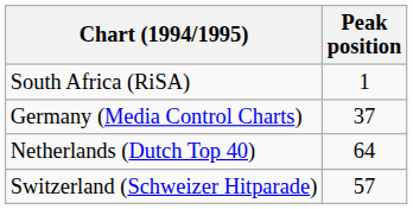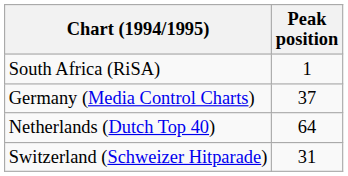 <table class="wikitable sortable">
 <tr>
 <th>Chart (1994/1995)</th>
 <th>Peak<br>position</th>
 </tr>
 <tr>
 <td>South Africa (RiSA)</td>
 <td align="center">1</td>
 </tr>
 <tr>
 <td>Germany (<a href='#'>Media Control Charts</a>)</td>
 <td align="center">37</td>
 </tr>
 <tr>
 <td>Netherlands (<a href='#'>Dutch Top 40</a>)</td>
 <td align="center">64</td>
 </tr>
 <tr>
 <td>Switzerland (<a href='#'>Schweizer Hitparade</a>)</td>
-<td align="center">57</td>
+<td align="center">31</td>
 </tr>
 </table>
